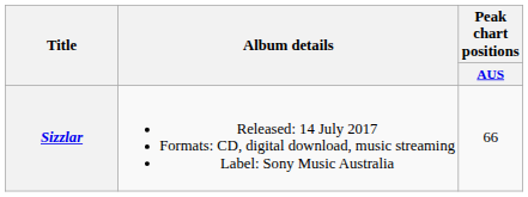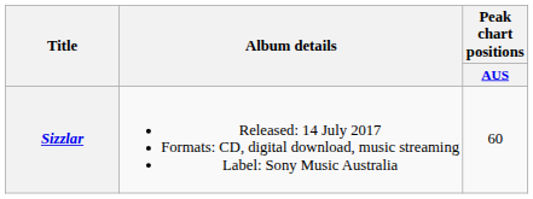 <table class="wikitable plainrowheaders" border="1" style="text-align:center;">
 <tr>
 <th rowspan="2" scope="col" style="width:7em;">Title</th>
 <th rowspan="2">Album details</th>
 <th scope="col">Peak chart positions</th>
 </tr>
 <tr>
 <th scope="col" style="width:3em;font-size:90%;"><a href='#'>AUS</a><br></th>
 </tr>
 <tr>
 <th scope="row"><em><a href='#'>Sizzlar</a></em></th>
 <td><br><ul><li>Released: 14 July 2017</li><li>Formats: CD, digital download, music streaming</li><li>Label: Sony Music Australia</li></ul></td>
-<td>66</td>
+<td>60</td>
 </tr>
 </table>
